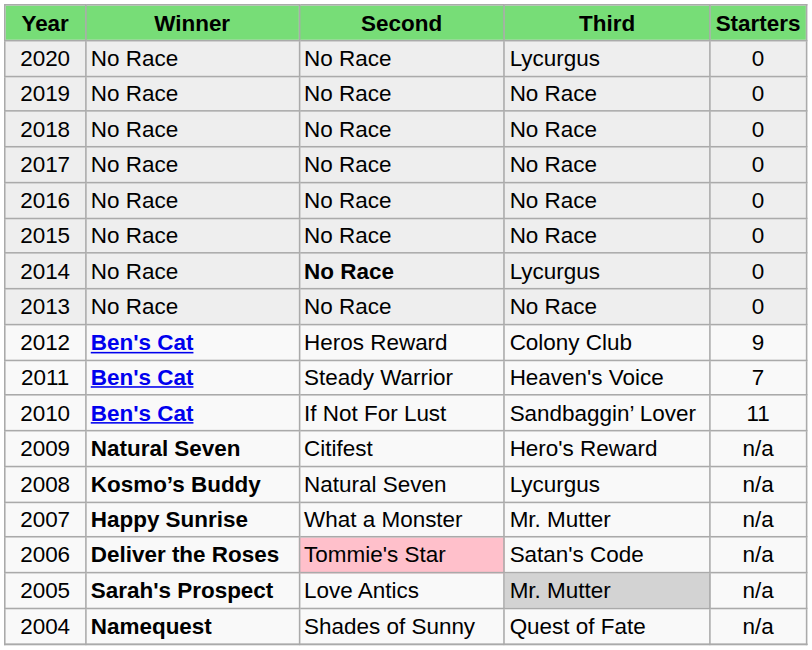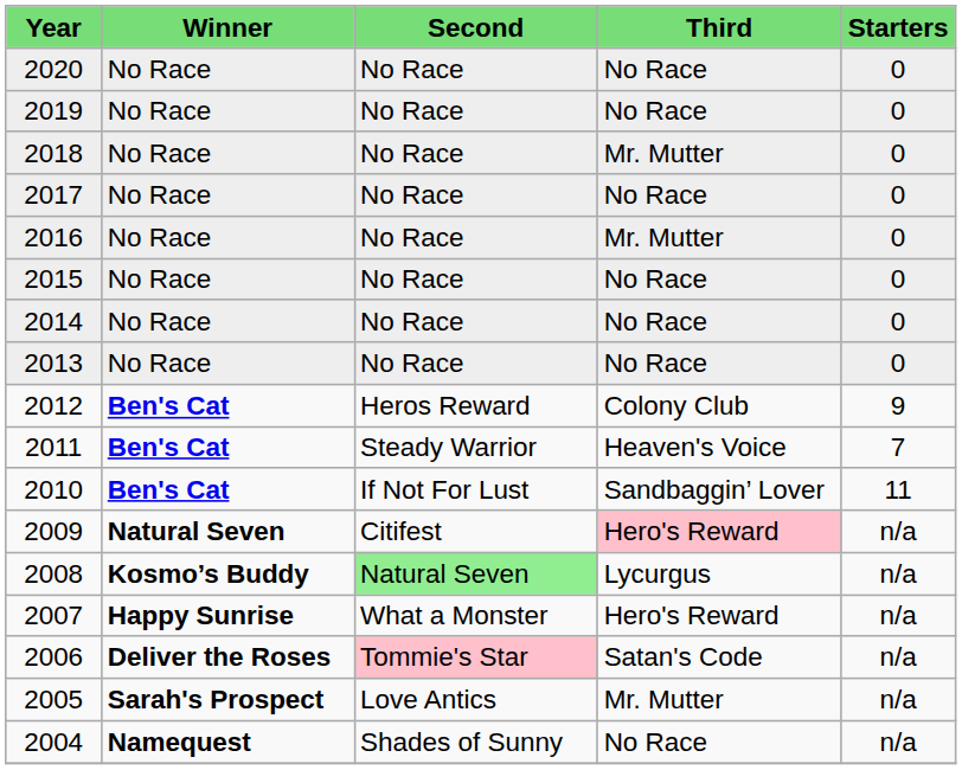 <table class = "wikitable sortable" | border="1" cellpadding="0" style="border-collapse: collapse; font-size:90%">
 <tr bgcolor="#77dd77" align="center">
 <td width="45px"><strong>Year</strong> <br></td>
 <td width="130px"><strong>Winner</strong> <br></td>
 <td width="125px"><strong>Second</strong> <br></td>
 <td width="125px"><strong>Third</strong> <br></td>
 <td width="55px"><strong>Starters</strong></td>
 </tr>
 <tr bgcolor="#eeeeee">
 <td align=center>2020</td>
 <td>No Race</td>
 <td>No Race</td>
-<td>Lycurgus</td>
+<td>No Race</td>
 <td align=center>0</td>
 </tr>
 <tr bgcolor="#eeeeee">
 <td align=center>2019</td>
 <td>No Race</td>
 <td>No Race</td>
 <td>No Race</td>
 <td align=center>0</td>
 </tr>
 <tr bgcolor="#eeeeee">
 <td align=center>2018</td>
 <td>No Race</td>
 <td>No Race</td>
-<td>No Race</td>
+<td>Mr. Mutter</td>
 <td align=center>0</td>
 </tr>
 <tr bgcolor="#eeeeee">
 <td align=center>2017</td>
 <td>No Race</td>
 <td>No Race</td>
 <td>No Race</td>
 <td align=center>0</td>
 </tr>
 <tr bgcolor="#eeeeee">
 <td align=center>2016</td>
 <td>No Race</td>
 <td>No Race</td>
-<td>No Race</td>
+<td>Mr. Mutter</td>
 <td align=center>0</td>
 </tr>
 <tr bgcolor="#eeeeee">
 <td align=center>2015</td>
 <td>No Race</td>
 <td>No Race</td>
 <td>No Race</td>
 <td align=center>0</td>
 </tr>
 <tr bgcolor="#eeeeee">
 <td align=center>2014</td>
 <td>No Race</td>
-<td><strong>No Race</strong></td>
-<td>Lycurgus</td>
+<td>No Race</td>
+<td>No Race</td>
 <td align=center>0</td>
 </tr>
 <tr bgcolor="#eeeeee">
 <td align=center>2013</td>
 <td>No Race</td>
 <td>No Race</td>
 <td>No Race</td>
 <td align=center>0</td>
 </tr>
 <tr>
 <td align=center>2012</td>
 <td><strong><a href='#'>Ben's Cat</a></strong></td>
 <td>Heros Reward</td>
 <td>Colony Club</td>
 <td align=center>9</td>
 </tr>
 <tr>
 <td align=center>2011</td>
 <td><strong><a href='#'>Ben's Cat</a></strong></td>
 <td>Steady Warrior</td>
 <td>Heaven's Voice</td>
 <td align=center>7</td>
 </tr>
 <tr>
 <td align=center>2010</td>
 <td><strong><a href='#'>Ben's Cat</a></strong></td>
 <td>If Not For Lust</td>
 <td>Sandbaggin’ Lover</td>
 <td align=center>11</td>
 </tr>
 <tr>
 <td align=center>2009</td>
 <td><strong>Natural Seven</strong></td>
 <td>Citifest</td>
-<td>Hero's Reward</td>
+<td style="background: pink;">Hero's Reward</td>
 <td align=center>n/a</td>
 </tr>
 <tr>
 <td align=center>2008</td>
 <td><strong>Kosmo’s Buddy</strong></td>
-<td>Natural Seven</td>
+<td style="background: lightgreen;">Natural Seven</td>
 <td>Lycurgus</td>
 <td align=center>n/a</td>
 </tr>
 <tr>
 <td align=center>2007</td>
 <td><strong>Happy Sunrise</strong></td>
 <td>What a Monster</td>
-<td>Mr. Mutter</td>
+<td>Hero's Reward</td>
 <td align=center>n/a</td>
 </tr>
 <tr>
 <td align=center>2006</td>
 <td><strong>Deliver the Roses</strong></td>
 <td style="background: pink;">Tommie's Star</td>
 <td>Satan's Code</td>
 <td align=center>n/a</td>
 </tr>
 <tr>
 <td align=center>2005</td>
 <td><strong>Sarah's Prospect</strong></td>
 <td>Love Antics</td>
-<td style="background: lightgrey;">Mr. Mutter</td>
+<td>Mr. Mutter</td>
 <td align=center>n/a</td>
 </tr>
 <tr>
 <td align=center>2004</td>
 <td><strong>Namequest</strong></td>
 <td>Shades of Sunny</td>
-<td>Quest of Fate</td>
+<td>No Race</td>
 <td align=center>n/a</td>
 </tr>
 <tr>
 </tr>
 </table>
